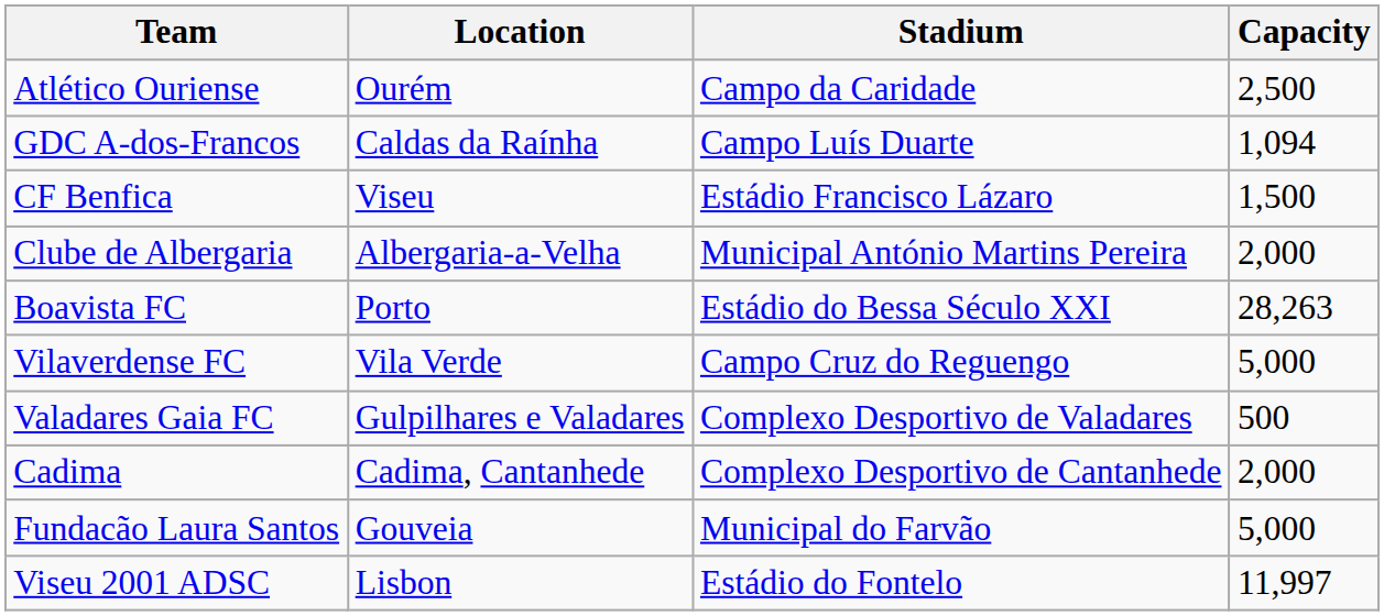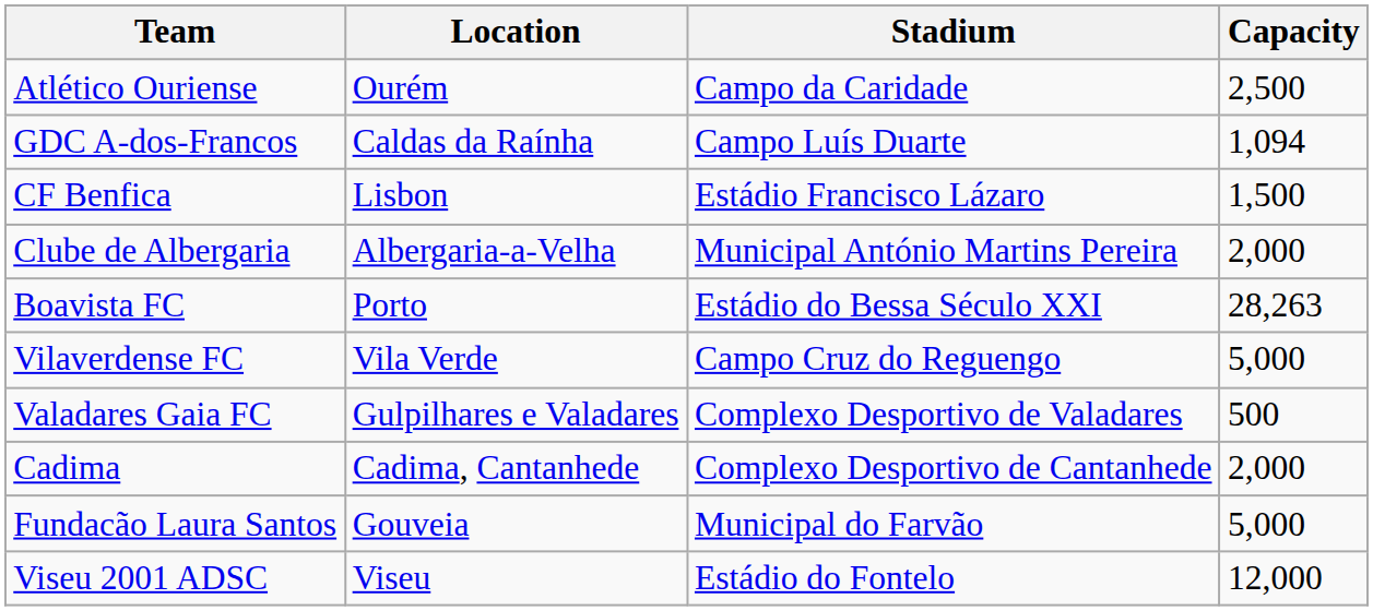 <table class="wikitable sortable">
 <tr>
 <th>Team</th>
 <th>Location</th>
 <th>Stadium</th>
 <th>Capacity</th>
 </tr>
 <tr>
 <td><a href='#'>Atlético Ouriense</a></td>
 <td><a href='#'>Ourém</a></td>
 <td><a href='#'>Campo da Caridade</a></td>
 <td>2,500</td>
 </tr>
 <tr>
 <td><a href='#'>GDC A-dos-Francos</a></td>
 <td><a href='#'>Caldas da Raínha</a></td>
 <td><a href='#'>Campo Luís Duarte</a></td>
 <td>1,094</td>
 </tr>
 <tr>
 <td><a href='#'>CF Benfica</a></td>
-<td><a href='#'>Viseu</a></td>
+<td><a href='#'>Lisbon</a></td>
 <td><a href='#'>Estádio Francisco Lázaro</a></td>
 <td>1,500</td>
 </tr>
 <tr>
 <td><a href='#'>Clube de Albergaria</a></td>
 <td><a href='#'>Albergaria-a-Velha</a></td>
 <td><a href='#'>Municipal António Martins Pereira</a></td>
 <td>2,000</td>
 </tr>
 <tr>
 <td><a href='#'>Boavista FC</a></td>
 <td><a href='#'>Porto</a></td>
 <td><a href='#'>Estádio do Bessa Século XXI</a></td>
 <td>28,263</td>
 </tr>
 <tr>
 <td><a href='#'>Vilaverdense FC</a></td>
 <td><a href='#'>Vila Verde</a></td>
 <td><a href='#'>Campo Cruz do Reguengo</a></td>
 <td>5,000</td>
 </tr>
 <tr>
 <td><a href='#'>Valadares Gaia FC</a></td>
 <td><a href='#'>Gulpilhares e Valadares</a></td>
 <td><a href='#'>Complexo Desportivo de Valadares</a></td>
 <td>500</td>
 </tr>
 <tr>
 <td><a href='#'>Cadima</a></td>
 <td><a href='#'>Cadima</a>, <a href='#'>Cantanhede</a></td>
 <td><a href='#'>Complexo Desportivo de Cantanhede</a></td>
 <td>2,000</td>
 </tr>
 <tr>
 <td><a href='#'>Fundacão Laura Santos</a></td>
 <td><a href='#'>Gouveia</a></td>
 <td><a href='#'>Municipal do Farvão</a></td>
 <td>5,000</td>
 </tr>
 <tr>
 <td><a href='#'>Viseu 2001 ADSC</a></td>
-<td><a href='#'>Lisbon</a></td>
+<td><a href='#'>Viseu</a></td>
 <td><a href='#'>Estádio do Fontelo</a></td>
-<td>11,997</td>
+<td>12,000</td>
 </tr>
 </table>
